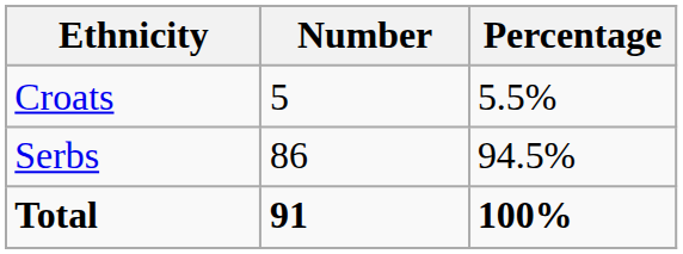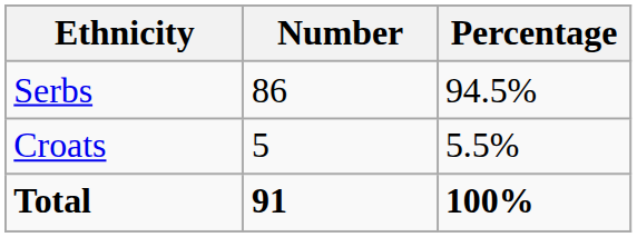 <table class="wikitable">
 <tr>
 <th width="100px">Ethnicity</th>
 <th width="80px">Number</th>
 <th width="80px">Percentage</th>
 </tr>
 <tr>
+<td><a href='#'>Serbs</a></td>
+<td>86</td>
+<td>94.5%</td>
+</tr>
+<tr>
 <td><a href='#'>Croats</a></td>
 <td>5</td>
 <td>5.5%</td>
-</tr>
-<tr>
-<td><a href='#'>Serbs</a></td>
-<td>86</td>
-<td>94.5%</td>
 </tr>
 <tr>
 <td><strong>Total</strong></td>
 <td><strong>91</strong></td>
 <td><strong>100%</strong></td>
 </tr>
 </table>
